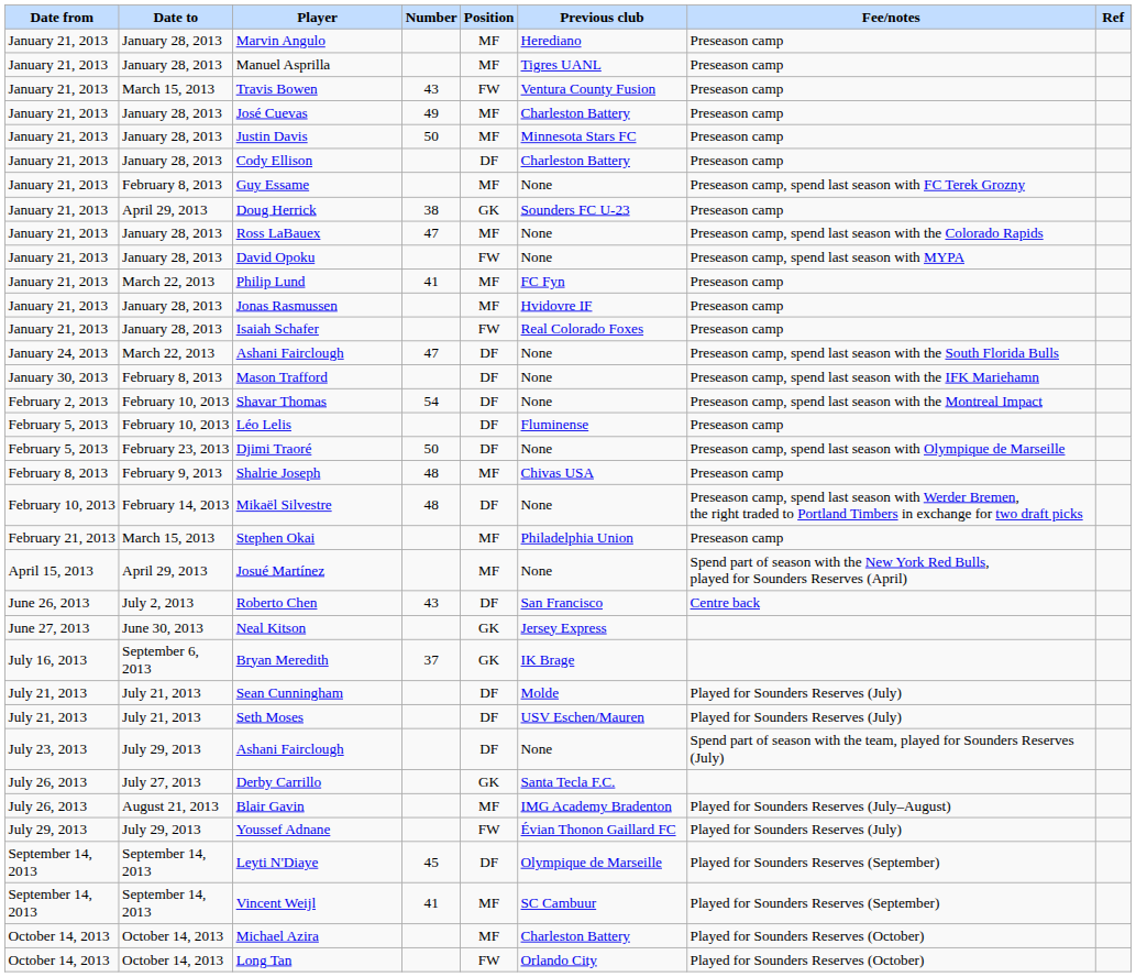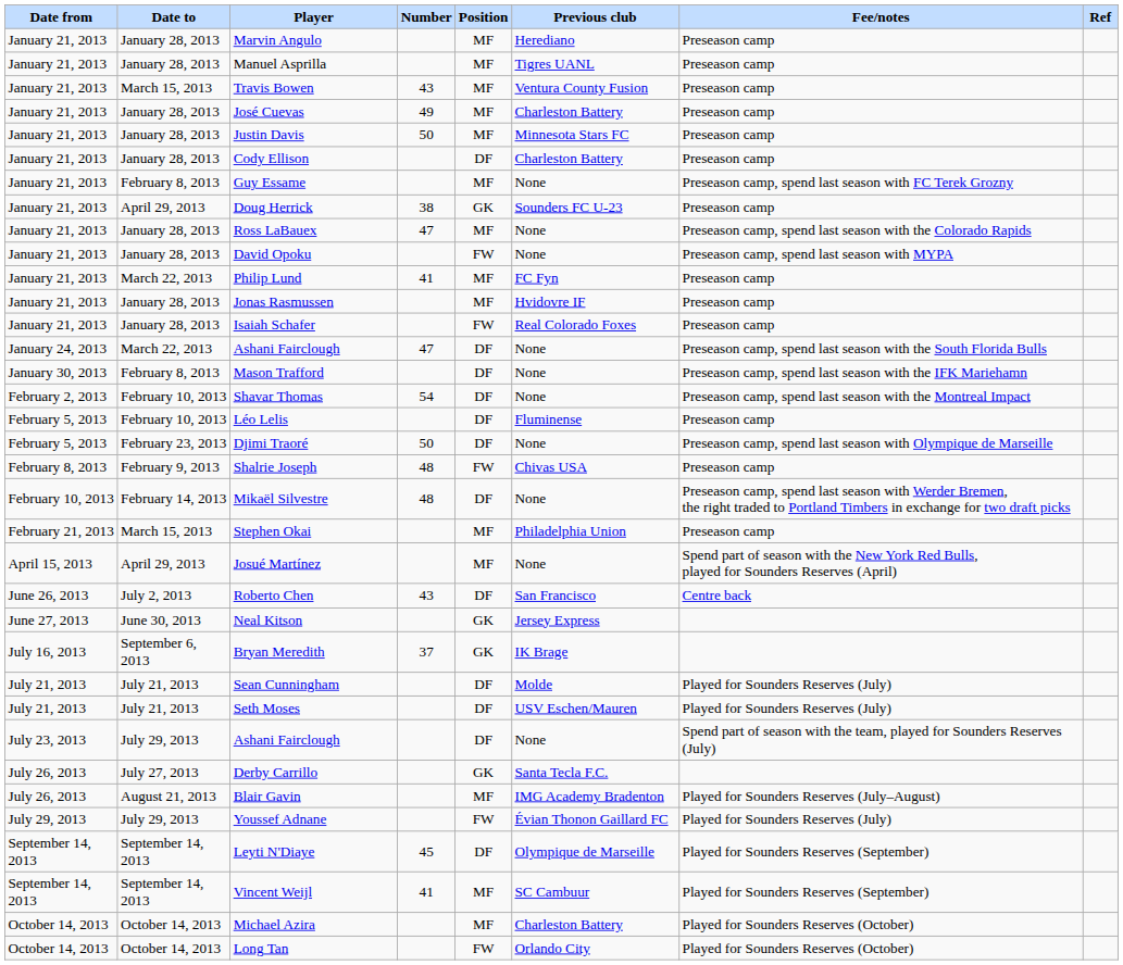 <table class="wikitable" style="text-align:left; font-size:95%;">
 <tr>
 <th style="background:#c2ddff; width:112px;">Date from</th>
 <th style="background:#c2ddff; width:112px;">Date to</th>
 <th style="background:#c2ddff; width:170px;">Player</th>
 <th style="background:#c2ddff; width:50px;">Number</th>
 <th style="background:#c2ddff; width:50px;">Position</th>
 <th style="background:#c2ddff; width:170px;">Previous club</th>
 <th style="background:#c2ddff; width:420px;">Fee/notes</th>
 <th style="background:#c2ddff; width:30px;">Ref</th>
 </tr>
 <tr>
 <td>January 21, 2013</td>
 <td>January 28, 2013</td>
 <td> <a href='#'>Marvin Angulo</a></td>
 <td align=center></td>
 <td align=center>MF</td>
 <td> <a href='#'>Herediano</a></td>
 <td>Preseason camp</td>
 <td></td>
 </tr>
 <tr>
 <td>January 21, 2013</td>
 <td>January 28, 2013</td>
 <td> Manuel Asprilla</td>
 <td align=center></td>
 <td align=center>MF</td>
 <td> <a href='#'>Tigres UANL</a></td>
 <td>Preseason camp</td>
 <td></td>
 </tr>
 <tr>
 <td>January 21, 2013</td>
 <td>March 15, 2013</td>
 <td> <a href='#'>Travis Bowen</a></td>
 <td align=center>43</td>
-<td align=center>FW</td>
+<td align=center>MF</td>
 <td> <a href='#'>Ventura County Fusion</a></td>
 <td>Preseason camp</td>
 <td></td>
 </tr>
 <tr>
 <td>January 21, 2013</td>
 <td>January 28, 2013</td>
 <td> <a href='#'>José Cuevas</a></td>
 <td align=center>49</td>
 <td align=center>MF</td>
 <td> <a href='#'>Charleston Battery</a></td>
 <td>Preseason camp</td>
 <td></td>
 </tr>
 <tr>
 <td>January 21, 2013</td>
 <td>January 28, 2013</td>
 <td> <a href='#'>Justin Davis</a></td>
 <td align=center>50</td>
 <td align=center>MF</td>
 <td> <a href='#'>Minnesota Stars FC</a></td>
 <td>Preseason camp</td>
 <td></td>
 </tr>
 <tr>
 <td>January 21, 2013</td>
 <td>January 28, 2013</td>
 <td> <a href='#'>Cody Ellison</a></td>
 <td align=center></td>
 <td align=center>DF</td>
 <td> <a href='#'>Charleston Battery</a></td>
 <td>Preseason camp</td>
 <td></td>
 </tr>
 <tr>
 <td>January 21, 2013</td>
 <td>February 8, 2013</td>
 <td> <a href='#'>Guy Essame</a></td>
 <td align=center></td>
 <td align=center>MF</td>
 <td>None</td>
 <td>Preseason camp, spend last season with  <a href='#'>FC Terek Grozny</a></td>
 <td></td>
 </tr>
 <tr>
 <td>January 21, 2013</td>
 <td>April 29, 2013</td>
 <td> <a href='#'>Doug Herrick</a></td>
 <td align=center>38</td>
 <td align=center>GK</td>
 <td> <a href='#'>Sounders FC U-23</a></td>
 <td>Preseason camp</td>
 <td></td>
 </tr>
 <tr>
 <td>January 21, 2013</td>
 <td>January 28, 2013</td>
 <td> <a href='#'>Ross LaBauex</a></td>
 <td align=center>47</td>
 <td align=center>MF</td>
 <td>None</td>
 <td>Preseason camp, spend last season with the <a href='#'>Colorado Rapids</a></td>
 <td></td>
 </tr>
 <tr>
 <td>January 21, 2013</td>
 <td>January 28, 2013</td>
 <td> <a href='#'>David Opoku</a></td>
 <td align=center></td>
 <td align=center>FW</td>
 <td>None</td>
 <td>Preseason camp, spend last season with  <a href='#'>MYPA</a></td>
 <td></td>
 </tr>
 <tr>
 <td>January 21, 2013</td>
 <td>March 22, 2013</td>
 <td> <a href='#'>Philip Lund</a></td>
 <td align=center>41</td>
 <td align=center>MF</td>
 <td> <a href='#'>FC Fyn</a></td>
 <td>Preseason camp</td>
 <td></td>
 </tr>
 <tr>
 <td>January 21, 2013</td>
 <td>January 28, 2013</td>
 <td> <a href='#'>Jonas Rasmussen</a></td>
 <td align=center></td>
 <td align=center>MF</td>
 <td> <a href='#'>Hvidovre IF</a></td>
 <td>Preseason camp</td>
 <td></td>
 </tr>
 <tr>
 <td>January 21, 2013</td>
 <td>January 28, 2013</td>
 <td> <a href='#'>Isaiah Schafer</a></td>
 <td align=center></td>
 <td align=center>FW</td>
 <td> <a href='#'>Real Colorado Foxes</a></td>
 <td>Preseason camp</td>
 <td></td>
 </tr>
 <tr>
 <td>January 24, 2013</td>
 <td>March 22, 2013</td>
 <td> <a href='#'>Ashani Fairclough</a></td>
 <td align=center>47</td>
 <td align=center>DF</td>
 <td>None</td>
 <td>Preseason camp, spend last season with the <a href='#'>South Florida Bulls</a></td>
 <td></td>
 </tr>
 <tr>
 <td>January 30, 2013</td>
 <td>February 8, 2013</td>
 <td> <a href='#'>Mason Trafford</a></td>
 <td align=center></td>
 <td align=center>DF</td>
 <td>None</td>
 <td>Preseason camp, spend last season with the  <a href='#'>IFK Mariehamn</a></td>
 <td></td>
 </tr>
 <tr>
 <td>February 2, 2013</td>
 <td>February 10, 2013</td>
 <td> <a href='#'>Shavar Thomas</a></td>
 <td align=center>54</td>
 <td align=center>DF</td>
 <td>None</td>
 <td>Preseason camp, spend last season with the <a href='#'>Montreal Impact</a></td>
 <td></td>
 </tr>
 <tr>
 <td>February 5, 2013</td>
 <td>February 10, 2013</td>
 <td> <a href='#'>Léo Lelis</a></td>
 <td align=center></td>
 <td align=center>DF</td>
 <td> <a href='#'>Fluminense</a></td>
 <td>Preseason camp</td>
 <td></td>
 </tr>
 <tr>
 <td>February 5, 2013</td>
 <td>February 23, 2013</td>
 <td> <a href='#'>Djimi Traoré</a></td>
 <td align=center>50</td>
 <td align=center>DF</td>
 <td>None</td>
 <td>Preseason camp, spend last season with  <a href='#'>Olympique de Marseille</a></td>
 <td></td>
 </tr>
 <tr>
 <td>February 8, 2013</td>
 <td>February 9, 2013</td>
 <td> <a href='#'>Shalrie Joseph</a></td>
 <td align=center>48</td>
-<td align=center>MF</td>
+<td align=center>FW</td>
 <td> <a href='#'>Chivas USA</a></td>
 <td>Preseason camp</td>
 <td></td>
 </tr>
 <tr>
 <td>February 10, 2013</td>
 <td>February 14, 2013</td>
 <td> <a href='#'>Mikaël Silvestre</a></td>
 <td align=center>48</td>
 <td align=center>DF</td>
 <td>None</td>
 <td>Preseason camp, spend last season with  <a href='#'>Werder Bremen</a>,<br> the right traded to <a href='#'>Portland Timbers</a> in exchange for <a href='#'>two draft picks</a></td>
 <td></td>
 </tr>
 <tr>
 <td>February 21, 2013</td>
 <td>March 15, 2013</td>
 <td> <a href='#'>Stephen Okai</a></td>
 <td align=center></td>
 <td align=center>MF</td>
 <td> <a href='#'>Philadelphia Union</a></td>
 <td>Preseason camp</td>
 <td></td>
 </tr>
 <tr>
 <td>April 15, 2013</td>
 <td>April 29, 2013</td>
 <td> <a href='#'>Josué Martínez</a></td>
 <td align=center></td>
 <td align=center>MF</td>
 <td>None</td>
 <td>Spend part of season with the <a href='#'>New York Red Bulls</a>,<br> played for Sounders Reserves (April)</td>
 <td></td>
 </tr>
 <tr>
 <td>June 26, 2013</td>
 <td>July 2, 2013</td>
 <td> <a href='#'>Roberto Chen</a></td>
 <td align=center>43</td>
 <td align=center>DF</td>
 <td> <a href='#'>San Francisco</a></td>
 <td><a href='#'>Centre back</a></td>
 <td></td>
 </tr>
 <tr>
 <td>June 27, 2013</td>
 <td>June 30, 2013</td>
 <td> <a href='#'>Neal Kitson</a></td>
 <td align=center></td>
 <td align=center>GK</td>
 <td> <a href='#'>Jersey Express</a></td>
 <td></td>
 <td></td>
 </tr>
 <tr>
 <td>July 16, 2013</td>
 <td>September 6, 2013</td>
 <td> <a href='#'>Bryan Meredith</a></td>
 <td align=center>37</td>
 <td align=center>GK</td>
 <td> <a href='#'>IK Brage</a></td>
 <td></td>
 <td></td>
 </tr>
 <tr>
 <td>July 21, 2013</td>
 <td>July 21, 2013</td>
 <td> <a href='#'>Sean Cunningham</a></td>
 <td align=center></td>
 <td align=center>DF</td>
 <td> <a href='#'>Molde</a></td>
 <td>Played for Sounders Reserves (July)</td>
 <td></td>
 </tr>
 <tr>
 <td>July 21, 2013</td>
 <td>July 21, 2013</td>
 <td> <a href='#'>Seth Moses</a></td>
 <td align=center></td>
 <td align=center>DF</td>
 <td> <a href='#'>USV Eschen/Mauren</a></td>
 <td>Played for Sounders Reserves (July)</td>
 <td></td>
 </tr>
 <tr>
 <td>July 23, 2013</td>
 <td>July 29, 2013</td>
 <td> <a href='#'>Ashani Fairclough</a></td>
 <td align=center></td>
 <td align=center>DF</td>
 <td>None</td>
 <td>Spend part of season with the team, played for Sounders Reserves (July)</td>
 <td></td>
 </tr>
 <tr>
 <td>July 26, 2013</td>
 <td>July 27, 2013</td>
 <td> <a href='#'>Derby Carrillo</a></td>
 <td align=center></td>
 <td align=center>GK</td>
 <td> <a href='#'>Santa Tecla F.C.</a></td>
 <td></td>
 <td></td>
 </tr>
 <tr>
 <td>July 26, 2013</td>
 <td>August 21, 2013</td>
 <td> <a href='#'>Blair Gavin</a></td>
 <td align=center></td>
 <td align=center>MF</td>
 <td> <a href='#'>IMG Academy Bradenton</a></td>
 <td>Played for Sounders Reserves (July–August)</td>
 <td></td>
 </tr>
 <tr>
 <td>July 29, 2013</td>
 <td>July 29, 2013</td>
 <td> <a href='#'>Youssef Adnane</a></td>
 <td align=center></td>
 <td align=center>FW</td>
 <td> <a href='#'>Évian Thonon Gaillard FC</a></td>
 <td>Played for Sounders Reserves (July)</td>
 <td></td>
 </tr>
 <tr>
 <td>September 14, 2013</td>
 <td>September 14, 2013</td>
 <td> <a href='#'>Leyti N'Diaye</a></td>
 <td align=center>45</td>
 <td align=center>DF</td>
 <td> <a href='#'>Olympique de Marseille</a></td>
 <td>Played for Sounders Reserves (September)</td>
 <td></td>
 </tr>
 <tr>
 <td>September 14, 2013</td>
 <td>September 14, 2013</td>
 <td> <a href='#'>Vincent Weijl</a></td>
 <td align=center>41</td>
 <td align=center>MF</td>
 <td> <a href='#'>SC Cambuur</a></td>
 <td>Played for Sounders Reserves (September)</td>
 <td></td>
 </tr>
 <tr>
 <td>October 14, 2013</td>
 <td>October 14, 2013</td>
 <td> <a href='#'>Michael Azira</a></td>
 <td align=center></td>
 <td align=center>MF</td>
 <td> <a href='#'>Charleston Battery</a></td>
 <td>Played for Sounders Reserves (October)</td>
 <td></td>
 </tr>
 <tr>
 <td>October 14, 2013</td>
 <td>October 14, 2013</td>
 <td> <a href='#'>Long Tan</a></td>
 <td align=center></td>
 <td align=center>FW</td>
 <td> <a href='#'>Orlando City</a></td>
 <td>Played for Sounders Reserves (October)</td>
 <td></td>
 </tr>
 </table>
